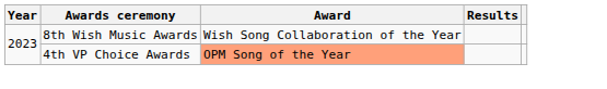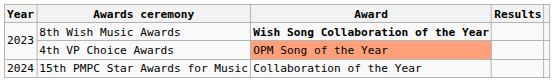 <table class="wikitable">
 <tr>
 <th>Year</th>
 <th>Awards ceremony</th>
 <th>Award</th>
 <th>Results</th>
 <th></th>
 </tr>
 <tr>
 <td rowspan="2">2023</td>
 <td>8th Wish Music Awards</td>
-<td>Wish Song Collaboration of the Year</td>
+<td><strong>Wish Song Collaboration of the Year</strong></td>
 <td></td>
 <td></td>
 </tr>
 <tr>
 <td>4th VP Choice Awards</td>
 <td style="background: lightsalmon;">OPM Song of the Year</td>
 <td></td>
 <td></td>
 </tr>
+<tr>
+<td>2024</td>
+<td>15th PMPC Star Awards for Music</td>
+<td>Collaboration of the Year</td>
+<td></td>
+<td></td>
+</tr>
 </table>
